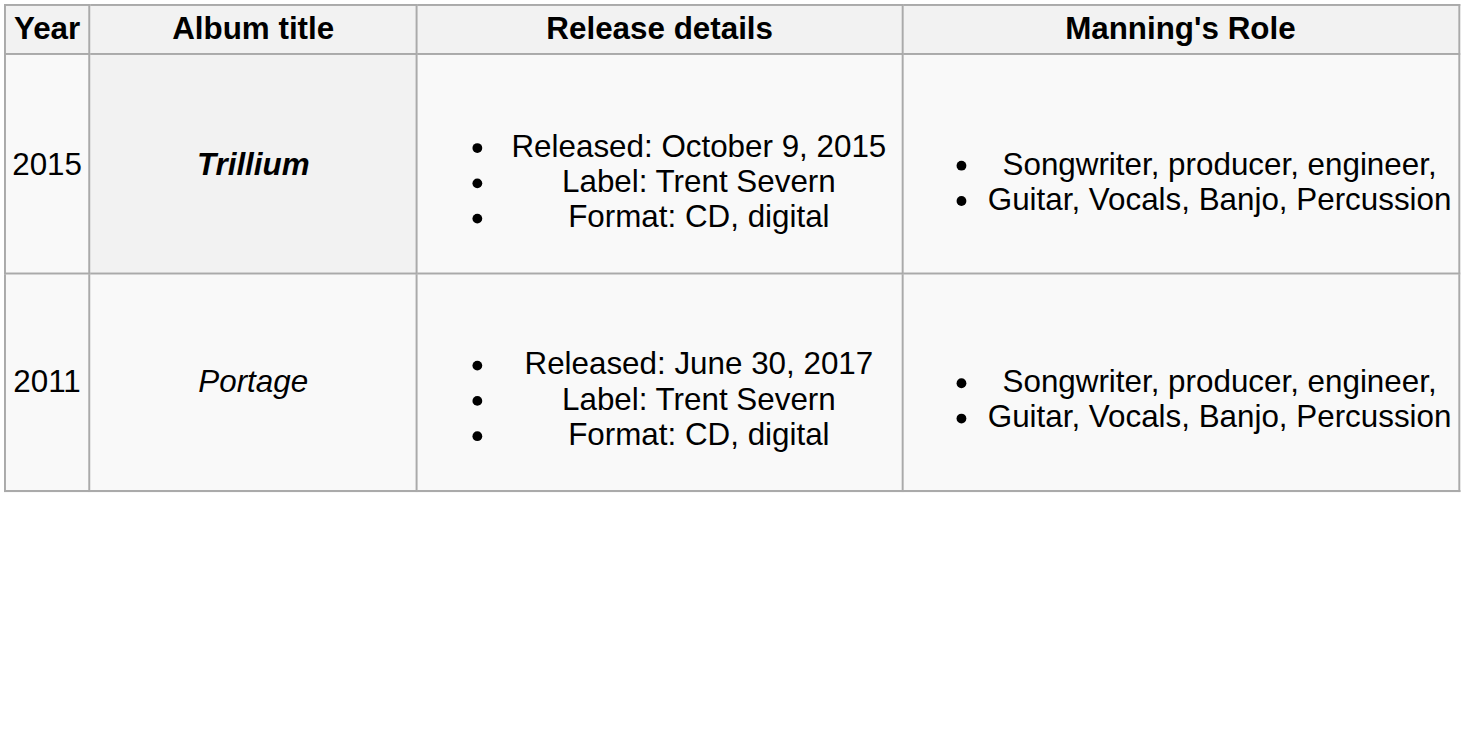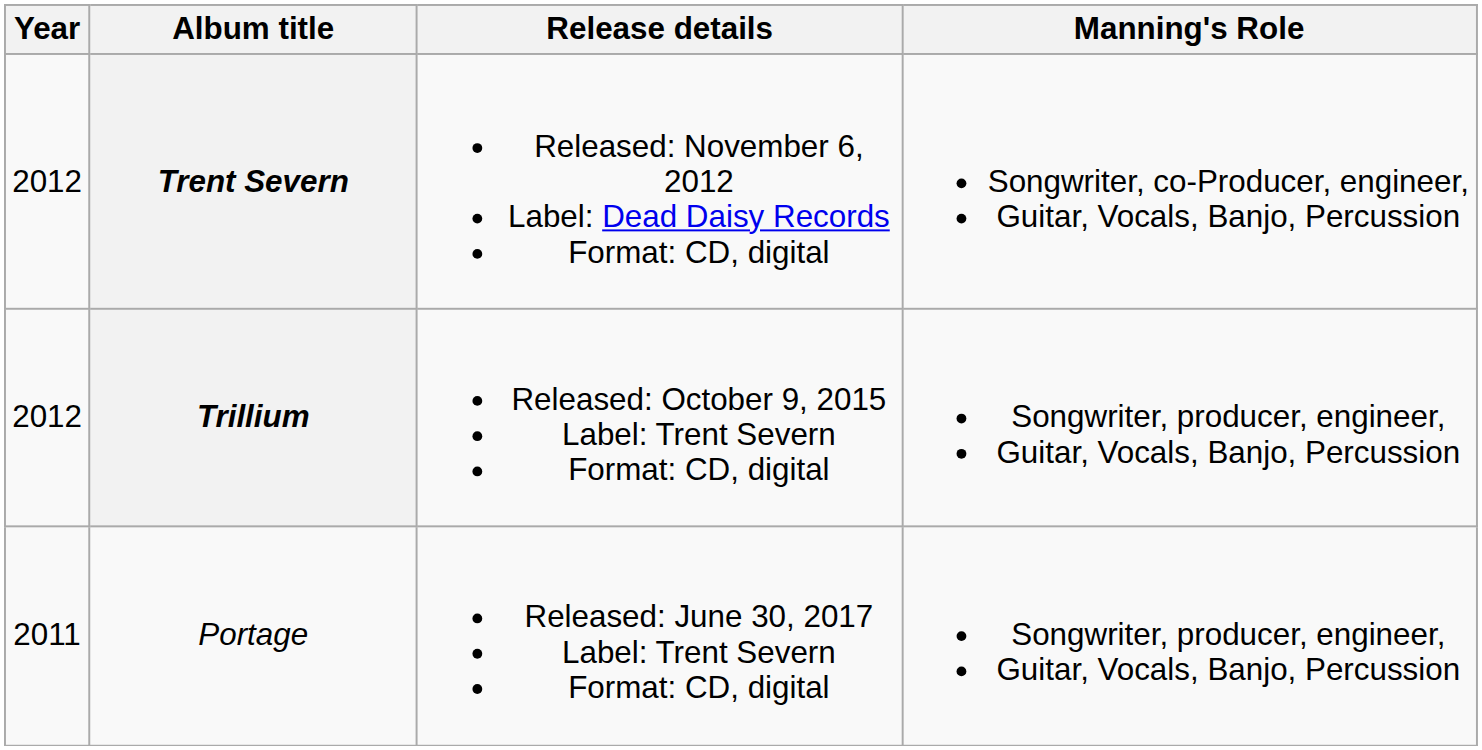 <table class="wikitable plainrowheaders" style="text-align:center;">
 <tr>
 <th>Year</th>
 <th scope="col" rowspan="1" style="width:10em;">Album title</th>
 <th scope="col" rowspan="1" style="width:15em;">Release details</th>
 <th>Manning's Role</th>
 </tr>
 <tr>
-<td>2015</td>
+<td>2012</td>
+<th scope="row" style="text-align:center;"><em>Trent Severn</em></th>
+<td><br><ul><li>Released: November 6, 2012</li><li>Label: <a href='#'>Dead Daisy Records</a></li><li>Format: CD, digital</li></ul></td>
+<td><br><ul><li>Songwriter, co-Producer, engineer,</li><li>Guitar, Vocals, Banjo, Percussion</li></ul></td>
+</tr>
+<tr>
+<td>2012</td>
 <th scope="row" style="text-align:center;"><em>Trillium</em></th>
 <td><br><ul><li>Released: October 9, 2015</li><li>Label: Trent Severn</li><li>Format: CD, digital</li></ul></td>
 <td><br><ul><li>Songwriter, producer, engineer,</li><li>Guitar, Vocals, Banjo, Percussion</li></ul></td>
 </tr>
 <tr>
 <td>2011</td>
 <td><em>Portage</em></td>
 <td><br><ul><li>Released: June 30, 2017</li><li>Label: Trent Severn</li><li>Format: CD, digital</li></ul></td>
 <td><br><ul><li>Songwriter, producer, engineer,</li><li>Guitar, Vocals, Banjo, Percussion</li></ul></td>
 </tr>
 <tr>
 </tr>
 </table>
